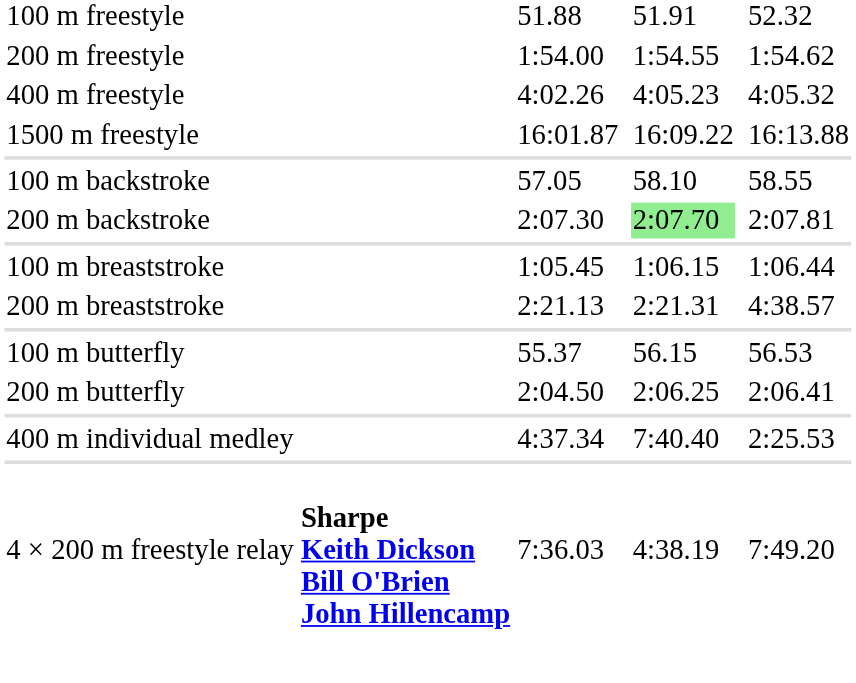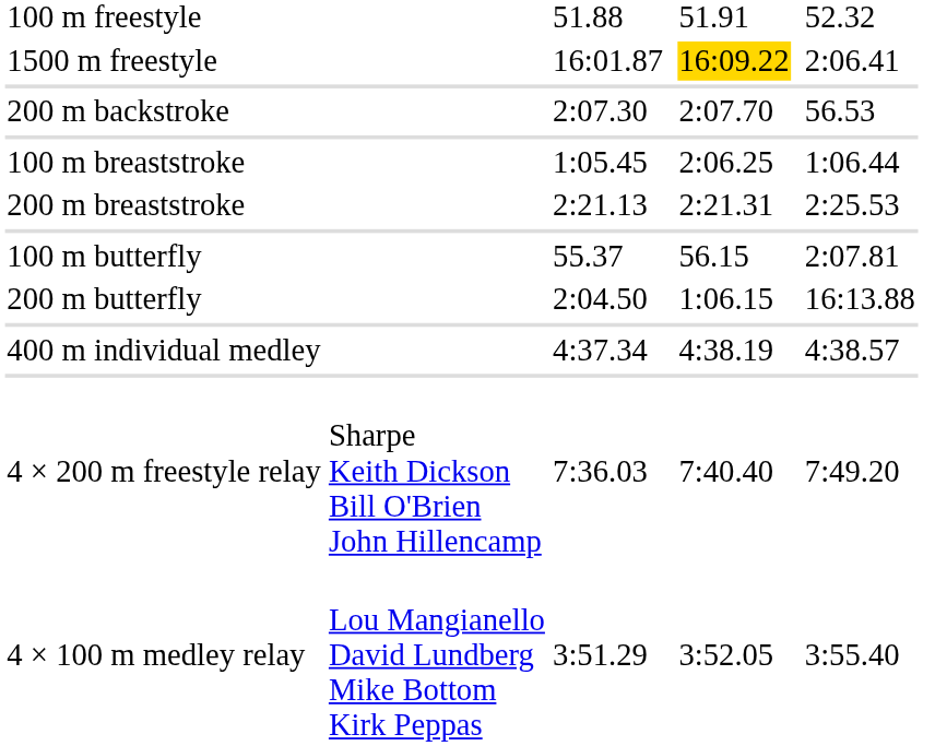 <table>
 <tr>
 <td>100 m freestyle<br></td>
 <td></td>
 <td>51.88</td>
 <td></td>
 <td>51.91</td>
 <td></td>
 <td>52.32</td>
 </tr>
 <tr>
-<td>200 m freestyle<br></td>
-<td></td>
-<td>1:54.00</td>
-<td></td>
-<td>1:54.55</td>
-<td></td>
-<td>1:54.62</td>
-</tr>
-<tr>
-<td>400 m freestyle<br></td>
-<td></td>
-<td>4:02.26</td>
-<td></td>
-<td>4:05.23</td>
-<td></td>
-<td>4:05.32</td>
-</tr>
-<tr>
 <td>1500 m freestyle<br></td>
 <td></td>
 <td>16:01.87</td>
 <td></td>
-<td>16:09.22</td>
+<td style="background: gold;">16:09.22</td>
 <td></td>
-<td>16:13.88</td>
+<td>2:06.41</td>
 </tr>
 <tr bgcolor=#DDDDDD>
 <td colspan=7></td>
-</tr>
-<tr>
-<td>100 m backstroke<br></td>
-<td></td>
-<td>57.05</td>
-<td></td>
-<td>58.10</td>
-<td></td>
-<td>58.55</td>
 </tr>
 <tr>
 <td>200 m backstroke<br></td>
 <td></td>
 <td>2:07.30</td>
 <td></td>
-<td style="background: lightgreen;">2:07.70</td>
+<td>2:07.70</td>
 <td></td>
-<td>2:07.81</td>
+<td>56.53</td>
 </tr>
 <tr bgcolor=#DDDDDD>
 <td colspan=7></td>
 </tr>
 <tr>
 <td>100 m breaststroke<br></td>
 <td></td>
 <td>1:05.45</td>
 <td></td>
-<td>1:06.15</td>
+<td>2:06.25</td>
 <td></td>
 <td>1:06.44</td>
 </tr>
 <tr>
 <td>200 m breaststroke<br></td>
 <td></td>
 <td>2:21.13</td>
 <td></td>
 <td>2:21.31</td>
 <td></td>
-<td>4:38.57</td>
+<td>2:25.53</td>
 </tr>
 <tr bgcolor=#DDDDDD>
 <td colspan=7></td>
 </tr>
 <tr>
 <td>100 m butterfly<br></td>
 <td></td>
 <td>55.37</td>
 <td></td>
 <td>56.15</td>
 <td></td>
-<td>56.53</td>
+<td>2:07.81</td>
 </tr>
 <tr>
 <td>200 m butterfly<br></td>
 <td></td>
 <td>2:04.50</td>
 <td></td>
-<td>2:06.25</td>
+<td>1:06.15</td>
 <td></td>
-<td>2:06.41</td>
+<td>16:13.88</td>
 </tr>
 <tr bgcolor=#DDDDDD>
 <td colspan=7></td>
 </tr>
 <tr>
 <td>400 m individual medley<br></td>
 <td></td>
 <td>4:37.34</td>
 <td></td>
-<td>7:40.40</td>
+<td>4:38.19</td>
 <td></td>
-<td>2:25.53</td>
+<td>4:38.57</td>
 </tr>
 <tr bgcolor=#DDDDDD>
 <td colspan=7></td>
 </tr>
 <tr>
 <td>4 × 200 m freestyle relay<br></td>
-<td><strong><br>Sharpe<br><a href='#'>Keith Dickson</a><br><a href='#'>Bill O'Brien</a><br><a href='#'>John Hillencamp</a></strong></td>
+<td><br>Sharpe<br><a href='#'>Keith Dickson</a><br><a href='#'>Bill O'Brien</a><br><a href='#'>John Hillencamp</a></td>
 <td>7:36.03</td>
 <td></td>
-<td>4:38.19</td>
+<td>7:40.40</td>
 <td></td>
 <td>7:49.20</td>
 </tr>
+<tr>
+<td>4 × 100 m medley relay<br></td>
+<td><br><a href='#'>Lou Mangianello</a><br><a href='#'>David Lundberg</a><br><a href='#'>Mike Bottom</a><br><a href='#'>Kirk Peppas</a></td>
+<td>3:51.29</td>
+<td></td>
+<td>3:52.05</td>
+<td></td>
+<td>3:55.40</td>
+</tr>
 </table>
